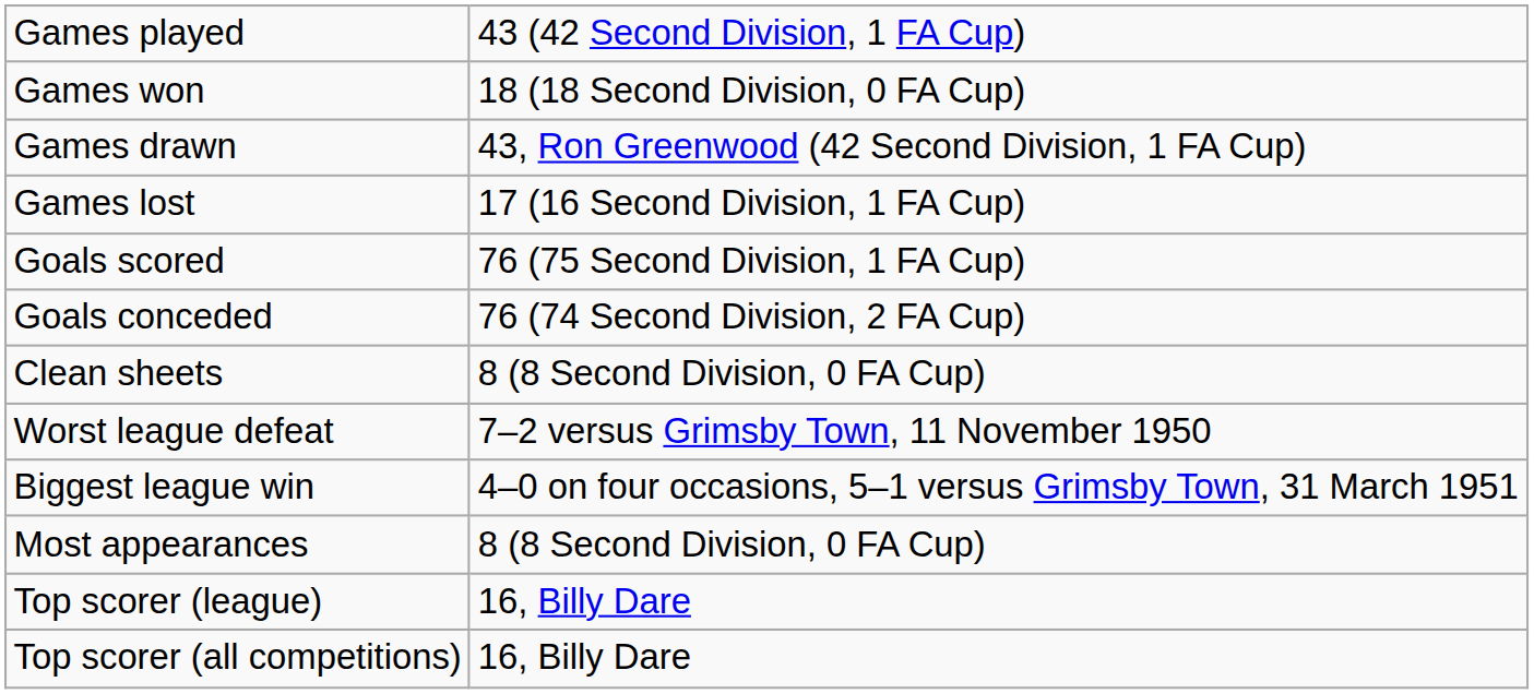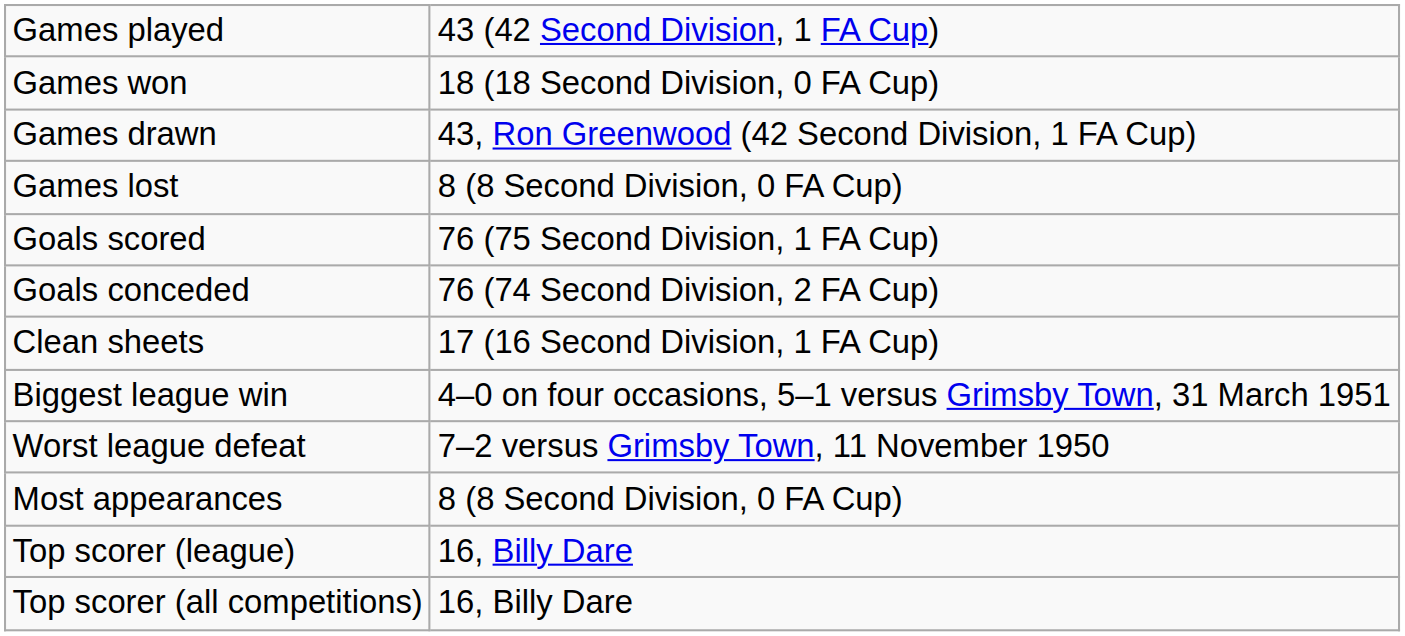 <table class="wikitable">
 <tr>
 <td>Games played</td>
 <td>43 (42 <a href='#'>Second Division</a>, 1 <a href='#'>FA Cup</a>)</td>
 </tr>
 <tr>
 <td>Games won</td>
 <td>18 (18 Second Division, 0 FA Cup)</td>
 </tr>
 <tr>
 <td>Games drawn</td>
 <td>43, <a href='#'>Ron Greenwood</a> (42 Second Division, 1 FA Cup)</td>
 </tr>
 <tr>
 <td>Games lost</td>
-<td>17 (16 Second Division, 1 FA Cup)</td>
+<td>8 (8 Second Division, 0 FA Cup)</td>
 </tr>
 <tr>
 <td>Goals scored</td>
 <td>76 (75 Second Division, 1 FA Cup)</td>
 </tr>
 <tr>
 <td>Goals conceded</td>
 <td>76 (74 Second Division, 2 FA Cup)</td>
 </tr>
 <tr>
 <td>Clean sheets</td>
-<td>8 (8 Second Division, 0 FA Cup)</td>
+<td>17 (16 Second Division, 1 FA Cup)</td>
+</tr>
+<tr>
+<td>Biggest league win</td>
+<td>4–0 on four occasions, 5–1 versus <a href='#'>Grimsby Town</a>, 31 March 1951</td>
 </tr>
 <tr>
 <td>Worst league defeat</td>
 <td>7–2 versus <a href='#'>Grimsby Town</a>, 11 November 1950</td>
-</tr>
-<tr>
-<td>Biggest league win</td>
-<td>4–0 on four occasions, 5–1 versus <a href='#'>Grimsby Town</a>, 31 March 1951</td>
 </tr>
 <tr>
 <td>Most appearances</td>
 <td>8 (8 Second Division, 0 FA Cup)</td>
 </tr>
 <tr>
 <td>Top scorer (league)</td>
 <td>16, <a href='#'>Billy Dare</a></td>
 </tr>
 <tr>
 <td>Top scorer (all competitions)</td>
 <td>16, Billy Dare</td>
 </tr>
 </table>
